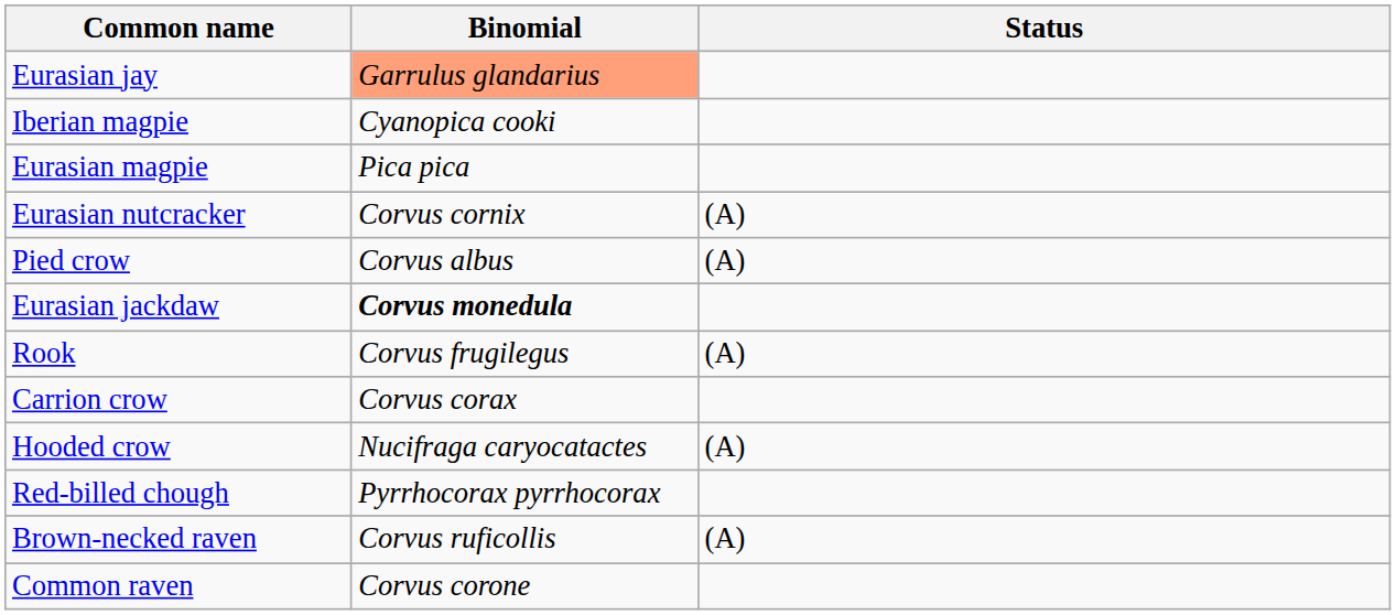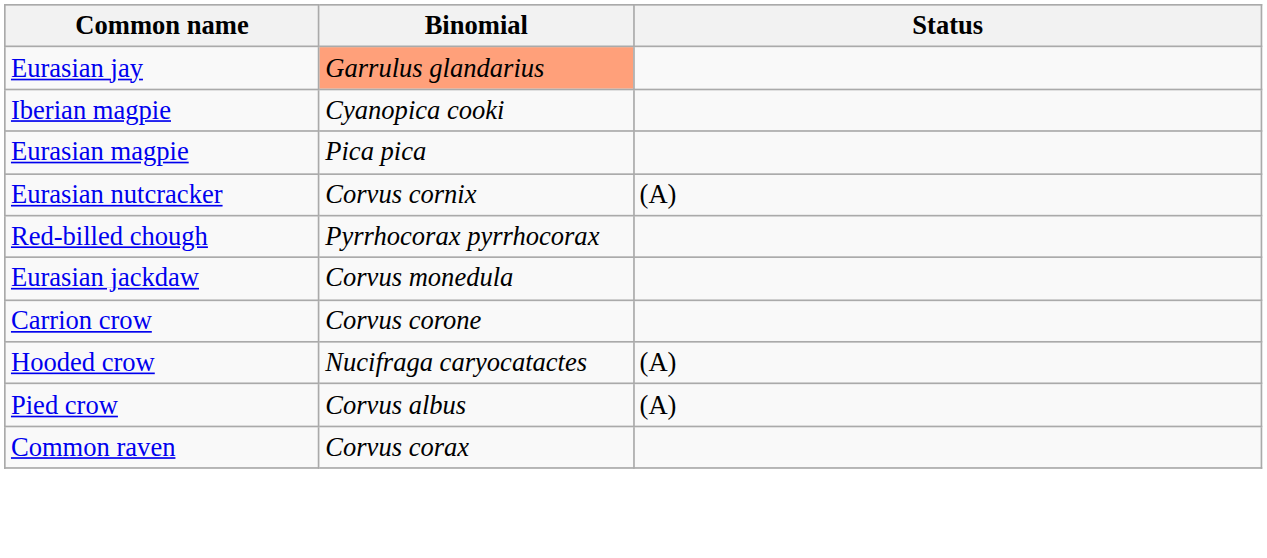 <table width=60% class="wikitable">
 <tr>
 <th width=15%>Common name</th>
 <th width=15%>Binomial</th>
 <th width=30%>Status</th>
 </tr>
 <tr>
 <td><a href='#'>Eurasian jay</a></td>
 <td style="background: lightsalmon;"><em>Garrulus glandarius</em></td>
 <td></td>
 </tr>
 <tr>
 <td><a href='#'>Iberian magpie</a></td>
 <td><em>Cyanopica cooki</em></td>
 <td></td>
 </tr>
 <tr>
 <td><a href='#'>Eurasian magpie</a></td>
 <td><em>Pica pica</em></td>
 <td></td>
 </tr>
 <tr>
 <td><a href='#'>Eurasian nutcracker</a></td>
 <td><em>Corvus cornix</em></td>
 <td>(A)</td>
 </tr>
 <tr>
-<td><a href='#'>Pied crow</a></td>
-<td><em>Corvus albus</em></td>
-<td>(A)</td>
+<td><a href='#'>Red-billed chough</a></td>
+<td><em>Pyrrhocorax pyrrhocorax</em></td>
+<td></td>
 </tr>
 <tr>
 <td><a href='#'>Eurasian jackdaw</a></td>
-<td><strong><em>Corvus monedula</em></strong></td>
+<td><em>Corvus monedula</em></td>
 <td></td>
 </tr>
 <tr>
-<td><a href='#'>Rook</a></td>
-<td><em>Corvus frugilegus</em></td>
-<td>(A)</td>
-</tr>
-<tr>
 <td><a href='#'>Carrion crow</a></td>
-<td><em>Corvus corax</em></td>
+<td><em>Corvus corone</em></td>
 <td></td>
 </tr>
 <tr>
 <td><a href='#'>Hooded crow</a></td>
 <td><em>Nucifraga caryocatactes</em></td>
 <td>(A)</td>
 </tr>
 <tr>
-<td><a href='#'>Red-billed chough</a></td>
-<td><em>Pyrrhocorax pyrrhocorax</em></td>
-<td></td>
-</tr>
-<tr>
-<td><a href='#'>Brown-necked raven</a></td>
-<td><em>Corvus ruficollis</em></td>
+<td><a href='#'>Pied crow</a></td>
+<td><em>Corvus albus</em></td>
 <td>(A)</td>
 </tr>
 <tr>
 <td><a href='#'>Common raven</a></td>
-<td><em>Corvus corone</em></td>
+<td><em>Corvus corax</em></td>
 <td></td>
 </tr>
 </table>
